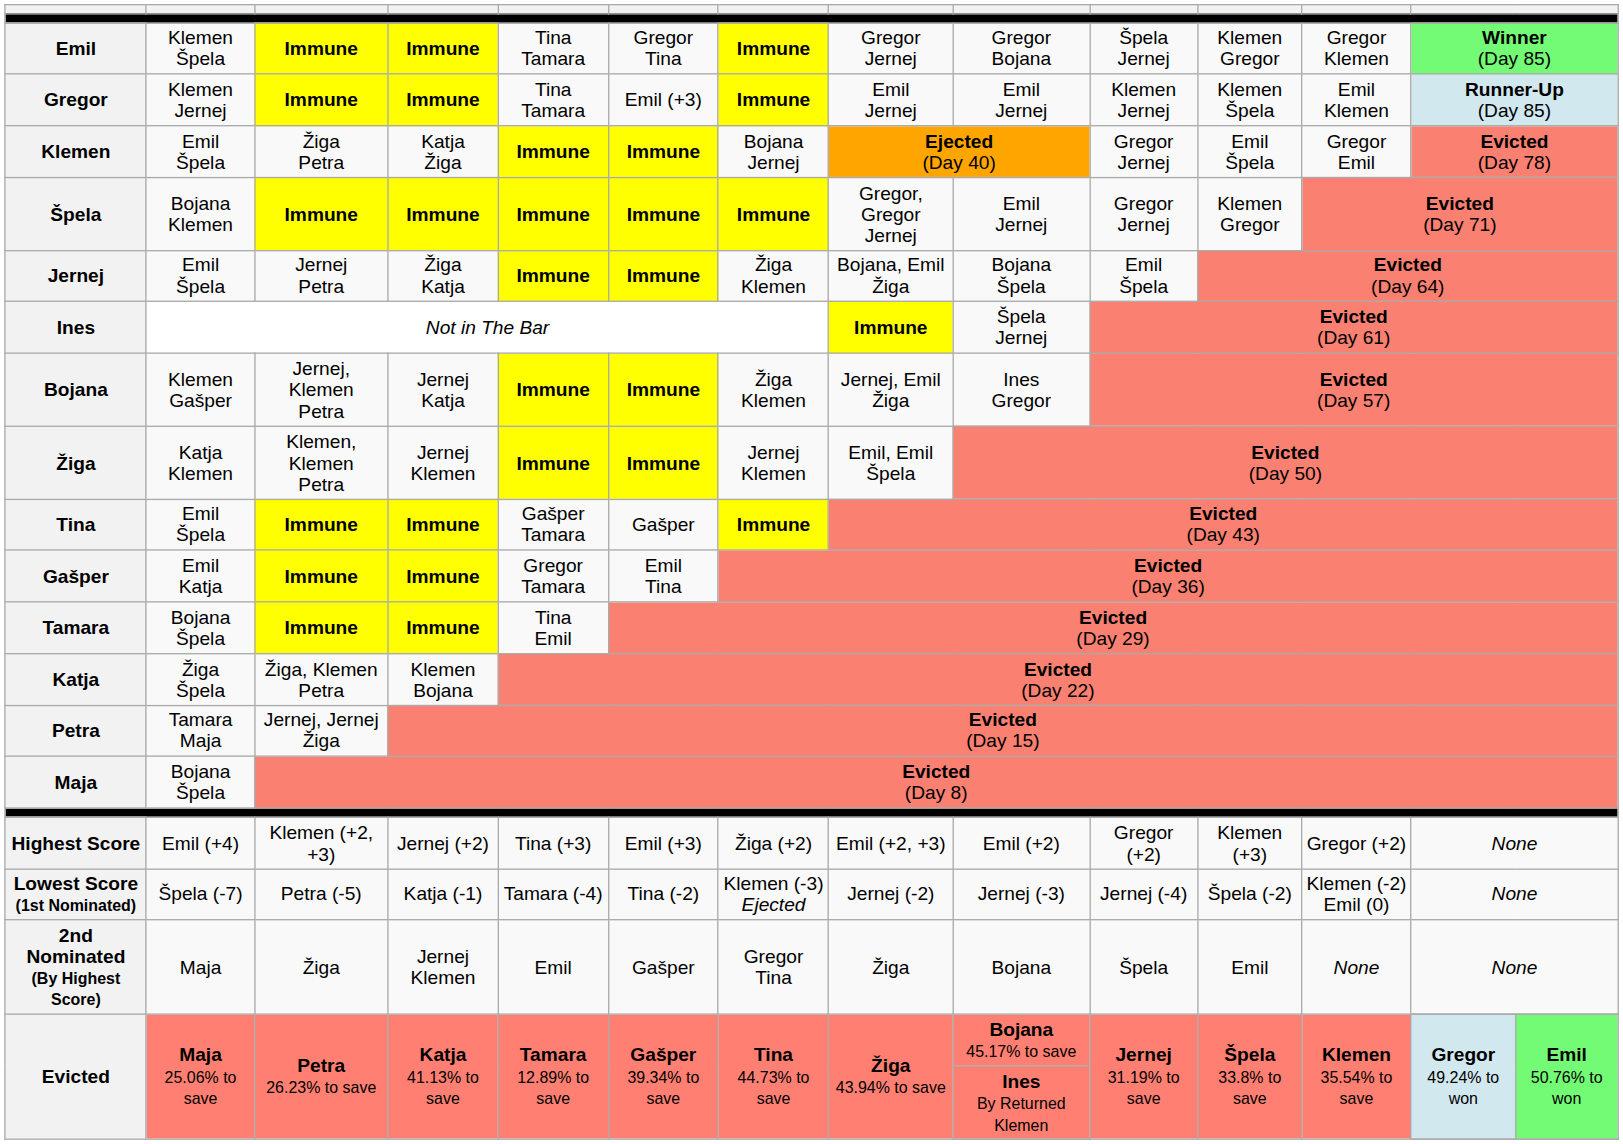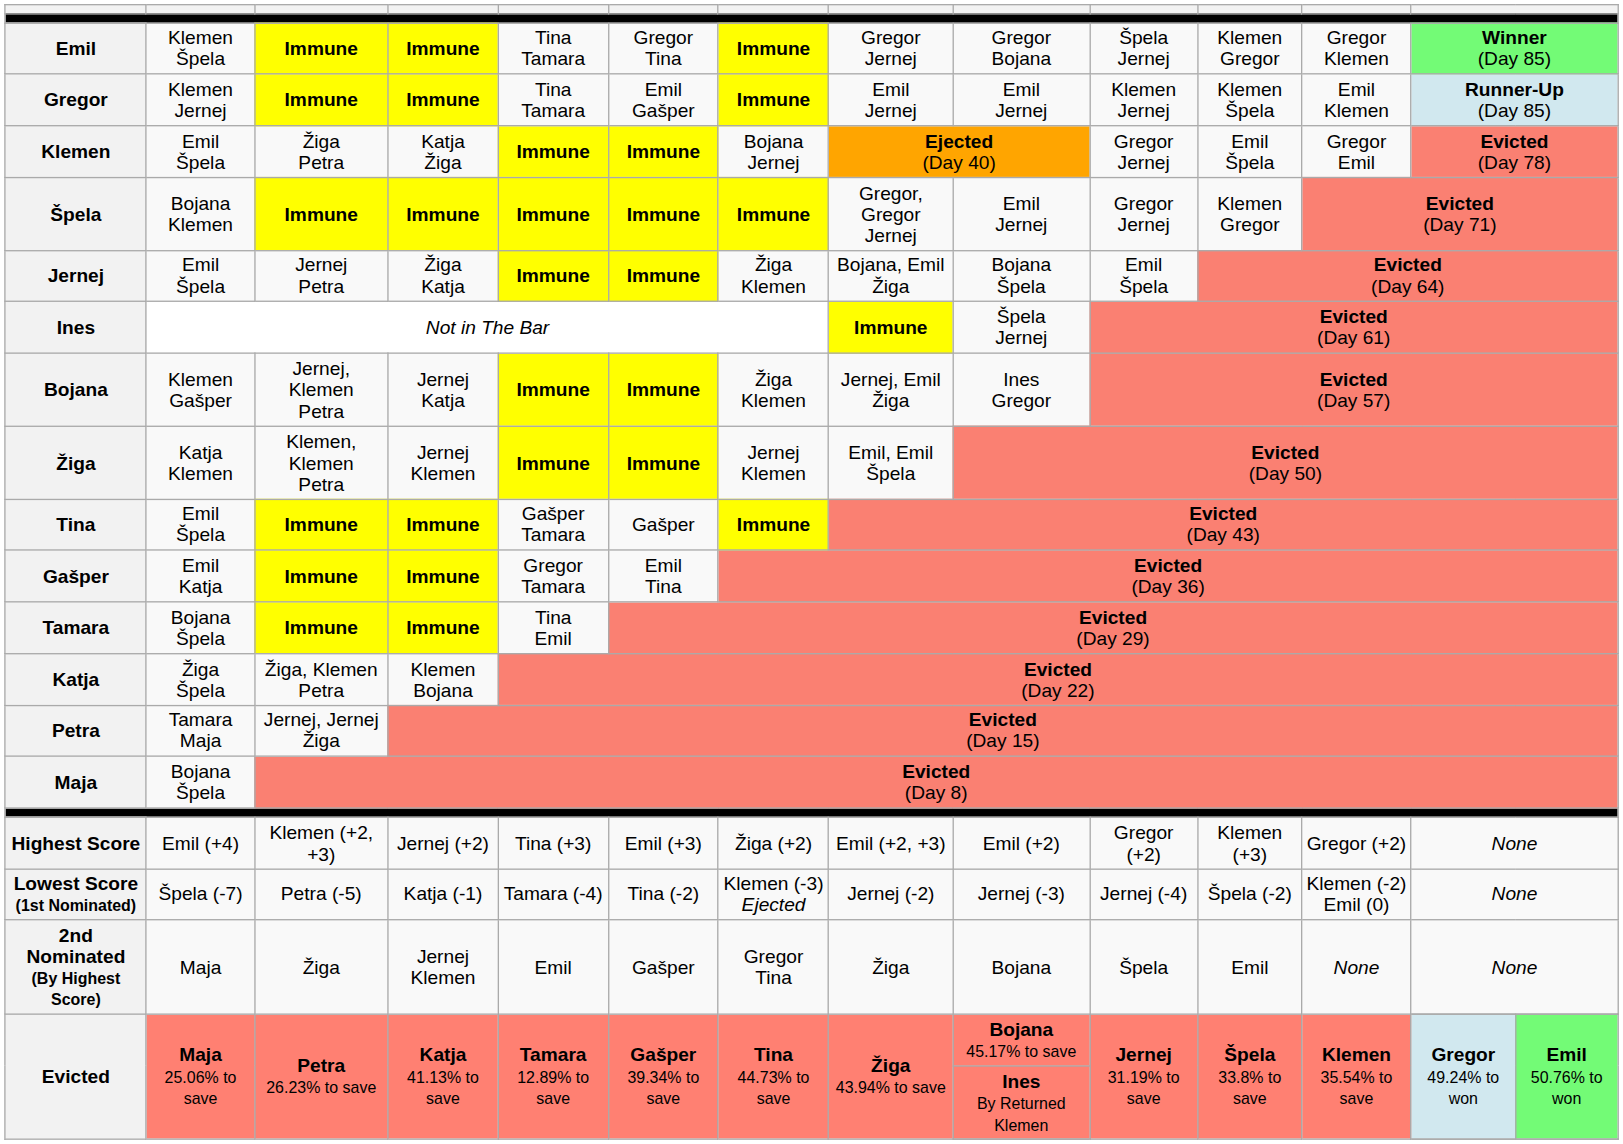 <table class="wikitable" style="font-size:90%; text-align:center; width: 96%; margin-left: auto; margin-right: auto;">
 <tr>
 <th></th>
 <th></th>
 <th></th>
 <th></th>
 <th></th>
 <th></th>
 <th></th>
 <th></th>
 <th></th>
 <th></th>
 <th></th>
 <th></th>
 <th colspan=2></th>
 </tr>
 <tr>
 <th style="background:#000000;" colspan="15"></th>
 </tr>
 <tr>
 <th>Emil</th>
 <td><span>Klemen</span><br><span>Špela</span></td>
 <td style="background:yellow; text-align:center;"><strong>Immune</strong></td>
 <td style="background:yellow; text-align:center;"><strong>Immune</strong></td>
 <td><span>Tina</span><br><span>Tamara</span></td>
 <td><span>Gregor</span><br><span>Tina</span></td>
 <td style="background:yellow; text-align:center;"><strong>Immune</strong></td>
 <td><span>Gregor</span><br><span>Jernej</span></td>
 <td><span>Gregor</span><br><span>Bojana</span></td>
 <td><span>Špela</span><br><span>Jernej</span></td>
 <td><span>Klemen</span><br><span>Gregor</span></td>
 <td><span>Gregor</span><br><span>Klemen</span></td>
 <td style="background:#73FB76" colspan=2><strong>Winner</strong> <br> (Day 85)</td>
 </tr>
 <tr>
 <th>Gregor</th>
 <td><span>Klemen</span><br><span>Jernej</span></td>
 <td style="background:yellow; text-align:center;"><strong>Immune</strong></td>
 <td style="background:yellow; text-align:center;"><strong>Immune</strong></td>
 <td><span>Tina</span><br><span>Tamara</span></td>
-<td><span>Emil (+3)</span></td>
+<td><span>Emil</span><br><span>Gašper</span></td>
 <td style="background:yellow; text-align:center;"><strong>Immune</strong></td>
 <td><span>Emil</span><br><span>Jernej</span></td>
 <td><span>Emil</span><br><span>Jernej</span></td>
 <td><span>Klemen</span><br><span>Jernej</span></td>
 <td><span>Klemen</span><br><span>Špela</span></td>
 <td><span>Emil</span><br><span>Klemen</span></td>
 <td style="background:#D1E8EF" colspan=2><strong>Runner-Up</strong> <br> (Day 85)</td>
 </tr>
 <tr>
 <th>Klemen</th>
 <td><span>Emil</span><br><span>Špela</span></td>
 <td><span>Žiga</span><br><span>Petra</span></td>
 <td><span>Katja</span><br><span>Žiga</span></td>
 <td style="background:yellow; text-align:center;"><strong>Immune</strong></td>
 <td style="background:yellow; text-align:center;"><strong>Immune</strong></td>
 <td><span>Bojana</span><br><span>Jernej</span></td>
 <td style="background:orange; text-align:center;" colspan=2><strong>Ejected</strong> <br> (Day 40)</td>
 <td><span>Gregor</span><br><span>Jernej</span></td>
 <td><span>Emil</span><br><span>Špela</span></td>
 <td><span>Gregor</span><br><span>Emil</span></td>
 <td style="background:salmon; text-align:center;" colspan=2><strong>Evicted</strong> <br> (Day 78)</td>
 </tr>
 <tr>
 <th>Špela</th>
 <td><span>Bojana</span><br><span>Klemen</span></td>
 <td style="background:yellow; text-align:center;"><strong>Immune</strong></td>
 <td style="background:yellow; text-align:center;"><strong>Immune</strong></td>
 <td style="background:yellow; text-align:center;"><strong>Immune</strong></td>
 <td style="background:yellow; text-align:center;"><strong>Immune</strong></td>
 <td style="background:yellow; text-align:center;"><strong>Immune</strong></td>
 <td><span>Gregor, Gregor</span><br><span>Jernej</span></td>
 <td><span>Emil</span><br><span>Jernej</span></td>
 <td><span>Gregor</span><br><span>Jernej</span></td>
 <td><span>Klemen</span><br><span>Gregor</span></td>
 <td style="background:salmon; text-align:center;" colspan=3><strong>Evicted</strong> <br> (Day 71)</td>
 </tr>
 <tr>
 <th>Jernej</th>
 <td><span>Emil</span><br><span>Špela</span></td>
 <td><span>Jernej</span><br><span>Petra</span></td>
 <td><span>Žiga</span><br><span>Katja</span></td>
 <td style="background:yellow; text-align:center;"><strong>Immune</strong></td>
 <td style="background:yellow; text-align:center;"><strong>Immune</strong></td>
 <td><span>Žiga</span><br><span>Klemen</span></td>
 <td><span>Bojana, Emil</span><br><span>Žiga</span></td>
 <td><span>Bojana</span><br><span>Špela</span></td>
 <td><span>Emil</span><br><span>Špela</span></td>
 <td style="background:salmon; text-align:center;" colspan=4><strong>Evicted</strong> <br> (Day 64)</td>
 </tr>
 <tr>
 <th>Ines</th>
 <td style="background:white; text-align:center;" colspan=6><em>Not in The Bar</em></td>
 <td style="background:yellow; text-align:center;"><strong>Immune</strong></td>
 <td><span>Špela</span><br><span>Jernej</span></td>
 <td style="background:salmon; text-align:center;" colspan=5><strong>Evicted</strong> <br> (Day 61)</td>
 </tr>
 <tr>
 <th>Bojana</th>
 <td><span>Klemen</span><br><span>Gašper</span></td>
 <td><span>Jernej, Klemen</span><br><span>Petra</span></td>
 <td><span>Jernej</span><br><span>Katja</span></td>
 <td style="background:yellow; text-align:center;"><strong>Immune</strong></td>
 <td style="background:yellow; text-align:center;"><strong>Immune</strong></td>
 <td><span>Žiga</span><br><span>Klemen</span></td>
 <td><span>Jernej, Emil</span><br><span>Žiga</span></td>
 <td><span>Ines</span><br><span>Gregor</span></td>
 <td style="background:salmon; text-align:center;" colspan=5><strong>Evicted</strong> <br> (Day 57)</td>
 </tr>
 <tr>
 <th>Žiga</th>
 <td><span>Katja</span><br><span>Klemen</span></td>
 <td><span>Klemen, Klemen</span><br><span>Petra</span></td>
 <td><span>Jernej</span><br><span>Klemen</span></td>
 <td style="background:yellow; text-align:center;"><strong>Immune</strong></td>
 <td style="background:yellow; text-align:center;"><strong>Immune</strong></td>
 <td><span>Jernej</span><br><span>Klemen</span></td>
 <td><span>Emil, Emil</span><br><span>Špela</span></td>
 <td style="background:salmon; text-align:center;" colspan=6><strong>Evicted</strong> <br> (Day 50)</td>
 </tr>
 <tr>
 <th>Tina</th>
 <td><span>Emil</span><br><span>Špela</span></td>
 <td style="background:yellow; text-align:center;"><strong>Immune</strong></td>
 <td style="background:yellow; text-align:center;"><strong>Immune</strong></td>
 <td><span>Gašper</span><br><span>Tamara</span></td>
 <td>Gašper</td>
 <td style="background:yellow; text-align:center;"><strong>Immune</strong></td>
 <td style="background:salmon; text-align:center;" colspan=7><strong>Evicted</strong> <br> (Day 43)</td>
 </tr>
 <tr>
 <th>Gašper</th>
 <td><span>Emil</span><br><span>Katja</span></td>
 <td style="background:yellow; text-align:center;"><strong>Immune</strong></td>
 <td style="background:yellow; text-align:center;"><strong>Immune</strong></td>
 <td><span>Gregor</span><br><span>Tamara</span></td>
 <td><span>Emil</span><br><span>Tina</span></td>
 <td style="background:salmon; text-align:center;" colspan=8><strong>Evicted</strong> <br> (Day 36)</td>
 </tr>
 <tr>
 <th>Tamara</th>
 <td><span>Bojana</span><br><span>Špela</span></td>
 <td style="background:yellow; text-align:center;"><strong>Immune</strong></td>
 <td style="background:yellow; text-align:center;"><strong>Immune</strong></td>
 <td><span>Tina</span><br><span>Emil</span></td>
 <td style="background:salmon; text-align:center;" colspan=9><strong>Evicted</strong> <br> (Day 29)</td>
 </tr>
 <tr>
 <th>Katja</th>
 <td><span>Žiga</span><br><span>Špela</span></td>
 <td><span>Žiga, Klemen</span><br><span>Petra</span></td>
 <td><span>Klemen</span><br><span>Bojana</span></td>
 <td style="background:salmon; text-align:center;" colspan=10><strong>Evicted</strong> <br> (Day 22)</td>
 </tr>
 <tr>
 <th>Petra</th>
 <td><span>Tamara</span><br><span>Maja</span></td>
 <td><span>Jernej, Jernej</span><br><span>Žiga</span></td>
 <td style="background:salmon; text-align:center;" colspan=11><strong>Evicted</strong> <br> (Day 15)</td>
 </tr>
 <tr>
 <th>Maja</th>
 <td><span>Bojana</span><br><span>Špela</span></td>
 <td style="background:salmon; text-align:center;" colspan=12><strong>Evicted</strong> <br> (Day 8)</td>
 </tr>
 <tr>
 <th style="background:#000000;" colspan="15"></th>
 </tr>
 <tr>
 <th>Highest Score</th>
 <td><span>Emil (+4)</span></td>
 <td><span>Klemen (+2, +3)</span></td>
 <td><span>Jernej (+2)</span></td>
 <td><span>Tina (+3)</span></td>
 <td><span>Emil (+3)</span></td>
 <td><span>Žiga (+2)</span></td>
 <td><span>Emil (+2, +3)</span></td>
 <td><span>Emil (+2)</span></td>
 <td><span>Gregor (+2)</span></td>
 <td><span>Klemen (+3)</span></td>
 <td><span>Gregor (+2)</span></td>
 <td colspan=2><em>None</em></td>
 </tr>
 <tr>
 <th>Lowest Score<br><small>(1st Nominated)</small></th>
 <td><span>Špela (-7)</span></td>
 <td><span>Petra (-5)</span></td>
 <td><span>Katja (-1)</span></td>
 <td><span>Tamara (-4)</span></td>
 <td><span>Tina (-2)</span></td>
 <td><span>Klemen (-3)<br><em>Ejected</em></span></td>
 <td><span>Jernej (-2)</span></td>
 <td><span>Jernej (-3)</span></td>
 <td><span>Jernej (-4)</span></td>
 <td><span>Špela (-2)</span></td>
 <td><span>Klemen (-2)<br>Emil (0)</span></td>
 <td colspan=2><em>None</em></td>
 </tr>
 <tr>
 <th>2nd Nominated<br><small>(By Highest Score)</small></th>
 <td>Maja</td>
 <td>Žiga</td>
 <td><span>Jernej</span><br><span>Klemen</span></td>
 <td>Emil</td>
 <td>Gašper</td>
 <td>Gregor<br>Tina</td>
 <td>Žiga</td>
 <td>Bojana</td>
 <td>Špela</td>
 <td>Emil</td>
 <td><em>None</em></td>
 <td colspan=2><em>None</em></td>
 </tr>
 <tr>
 <th rowspan="4">Evicted</th>
 <td rowspan="4" style="background:#FF8072"><strong>Maja</strong><br><small>25.06% to save</small></td>
 <td rowspan="4" style="background:#FF8072"><strong>Petra</strong><br><small>26.23% to save</small></td>
 <td rowspan="4" style="background:#FF8072"><strong>Katja</strong><br><small>41.13% to save</small></td>
 <td rowspan="4" style="background:#FF8072"><strong>Tamara</strong><br><small>12.89% to save</small></td>
 <td rowspan="4" style="background:#FF8072"><strong>Gašper</strong><br><small>39.34% to save</small></td>
 <td rowspan="4" style="background:#FF8072"><strong>Tina</strong><br><small>44.73% to save</small></td>
 <td rowspan="4" style="background:#FF8072"><strong>Žiga</strong><br><small>43.94% to save</small></td>
 <td rowspan="2" style="background:#FF8072"><strong>Bojana</strong><br><small>45.17% to save</small></td>
 <td rowspan="4" style="background:#FF8072"><strong>Jernej</strong><br><small>31.19% to save</small></td>
 <td rowspan="4" style="background:#FF8072"><strong>Špela</strong><br><small>33.8% to save</small></td>
 <td rowspan="4" style="background:#FF8072"><strong>Klemen</strong><br><small>35.54% to save</small></td>
 </tr>
 <tr>
 <td rowspan="2" style="background:#D1E8EF"><strong>Gregor</strong><br><small>49.24% to won</small></td>
 <td rowspan="2" style="background:#73FB76"><strong>Emil</strong><br><small>50.76% to won</small></td>
 </tr>
 <tr>
 <td rowspan="1" style="background:#FF8072"><strong>Ines</strong><br><small>By Returned Klemen</small></td>
 </tr>
 <tr>
 </tr>
 </table>
